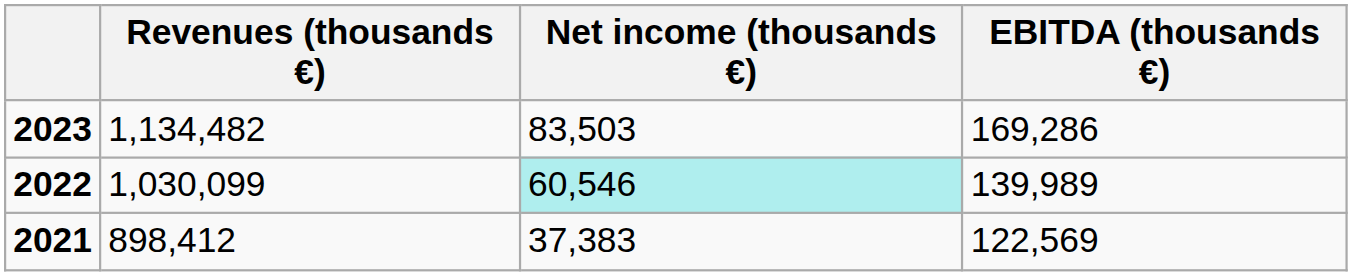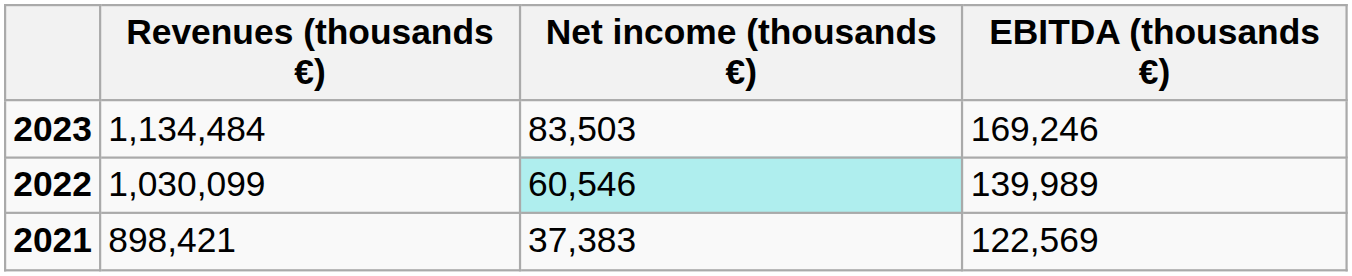 <table class="wikitable" border="1">
 <tr>
 <th></th>
 <th>Revenues (thousands €)</th>
 <th>Net income (thousands €)</th>
 <th>EBITDA (thousands €)</th>
 </tr>
 <tr>
 <td><strong>2023</strong></td>
-<td>1,134,482</td>
+<td>1,134,484</td>
 <td>83,503</td>
-<td>169,286</td>
+<td>169,246</td>
 </tr>
 <tr>
 <td><strong>2022</strong></td>
 <td>1,030,099</td>
 <td style="background: paleturquoise;">60,546</td>
 <td>139,989</td>
 </tr>
 <tr>
 <td><strong>2021</strong></td>
-<td>898,412</td>
+<td>898,421</td>
 <td>37,383</td>
 <td>122,569</td>
 </tr>
 </table>
